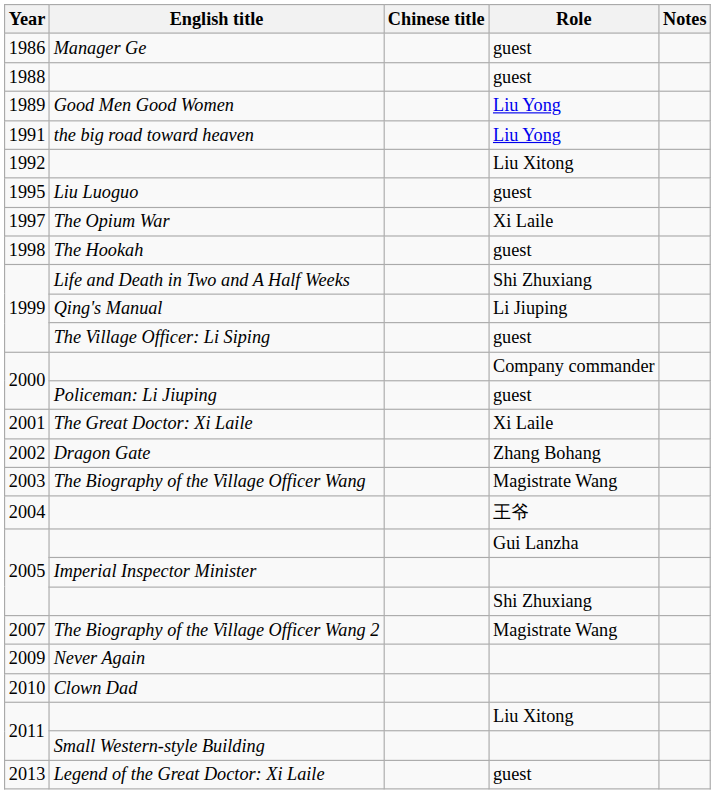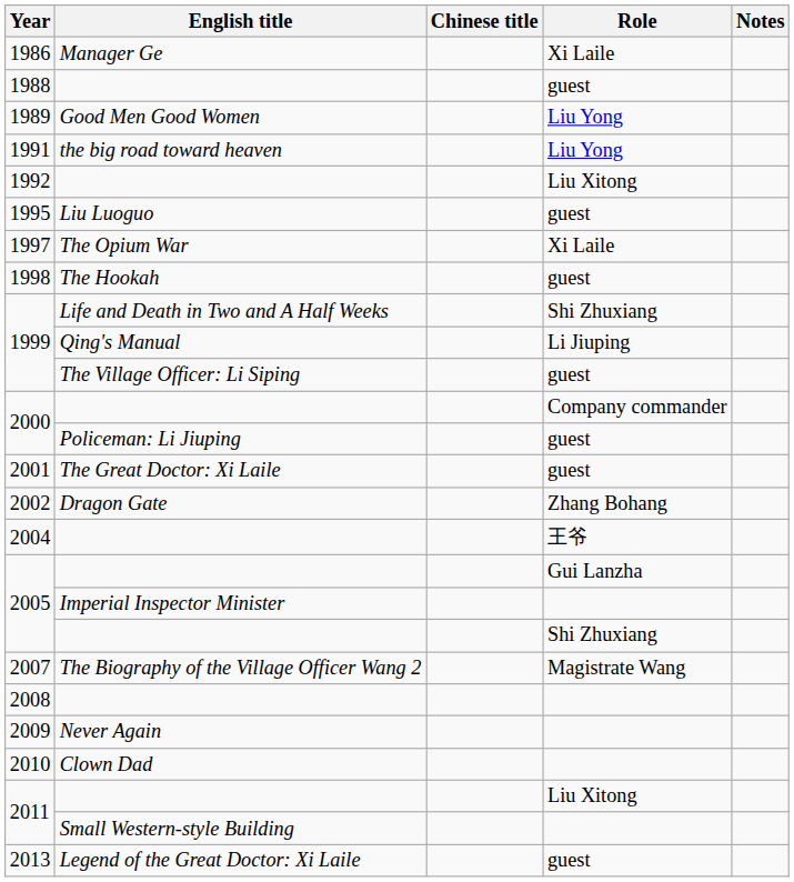 <table class="wikitable">
 <tr>
 <th>Year</th>
 <th>English title</th>
 <th>Chinese title</th>
 <th>Role</th>
 <th>Notes</th>
 </tr>
 <tr>
 <td>1986</td>
 <td><em>Manager Ge</em></td>
 <td></td>
-<td>guest</td>
+<td>Xi Laile</td>
 <td></td>
 </tr>
 <tr>
 <td>1988</td>
 <td></td>
 <td></td>
 <td>guest</td>
 <td></td>
 </tr>
 <tr>
 <td>1989</td>
 <td><em>Good Men Good Women</em></td>
 <td></td>
 <td><a href='#'>Liu Yong</a></td>
 <td></td>
 </tr>
 <tr>
 <td>1991</td>
 <td><em>the big road toward heaven</em></td>
 <td></td>
 <td><a href='#'>Liu Yong</a></td>
 <td></td>
 </tr>
 <tr>
 <td>1992</td>
 <td></td>
 <td></td>
 <td>Liu Xitong</td>
 <td></td>
 </tr>
 <tr>
 <td>1995</td>
 <td><em>Liu Luoguo</em></td>
 <td></td>
 <td>guest</td>
 <td></td>
 </tr>
 <tr>
 <td>1997</td>
 <td><em>The Opium War</em></td>
 <td></td>
 <td>Xi Laile</td>
 <td></td>
 </tr>
 <tr>
 <td>1998</td>
 <td><em>The Hookah</em></td>
 <td></td>
 <td>guest</td>
 <td></td>
 </tr>
 <tr>
 <td rowspan="3">1999</td>
 <td><em>Life and Death in Two and A Half Weeks</em></td>
 <td></td>
 <td>Shi Zhuxiang</td>
 <td></td>
 </tr>
 <tr>
 <td><em>Qing's Manual</em></td>
 <td></td>
 <td>Li Jiuping</td>
 <td></td>
 </tr>
 <tr>
 <td><em>The Village Officer: Li Siping</em></td>
 <td></td>
 <td>guest</td>
 <td></td>
 </tr>
 <tr>
 <td rowspan="2">2000</td>
 <td></td>
 <td></td>
 <td>Company commander</td>
 <td></td>
 </tr>
 <tr>
 <td><em>Policeman: Li Jiuping</em></td>
 <td></td>
 <td>guest</td>
 <td></td>
 </tr>
 <tr>
 <td>2001</td>
 <td><em>The Great Doctor: Xi Laile</em></td>
 <td></td>
-<td>Xi Laile</td>
+<td>guest</td>
 <td></td>
 </tr>
 <tr>
 <td>2002</td>
 <td><em>Dragon Gate</em></td>
 <td></td>
 <td>Zhang Bohang</td>
-<td></td>
-</tr>
-<tr>
-<td>2003</td>
-<td><em>The Biography of the Village Officer Wang</em></td>
-<td></td>
-<td>Magistrate Wang</td>
 <td></td>
 </tr>
 <tr>
 <td>2004</td>
 <td></td>
 <td></td>
 <td>王爷</td>
 <td></td>
 </tr>
 <tr>
 <td rowspan="3">2005</td>
 <td></td>
 <td></td>
 <td>Gui Lanzha</td>
 <td></td>
 </tr>
 <tr>
 <td><em>Imperial Inspector Minister</em></td>
 <td></td>
 <td></td>
 <td></td>
 </tr>
 <tr>
 <td></td>
 <td></td>
 <td>Shi Zhuxiang</td>
 <td></td>
 </tr>
 <tr>
 <td>2007</td>
 <td><em>The Biography of the Village Officer Wang 2</em></td>
 <td></td>
 <td>Magistrate Wang</td>
+<td></td>
+</tr>
+<tr>
+<td>2008</td>
+<td></td>
+<td></td>
+<td></td>
 <td></td>
 </tr>
 <tr>
 <td>2009</td>
 <td><em>Never Again</em></td>
 <td></td>
 <td></td>
 <td></td>
 </tr>
 <tr>
 <td>2010</td>
 <td><em>Clown Dad</em></td>
 <td></td>
 <td></td>
 <td></td>
 </tr>
 <tr>
 <td rowspan="2">2011</td>
 <td></td>
 <td></td>
 <td>Liu Xitong</td>
 <td></td>
 </tr>
 <tr>
 <td><em>Small Western-style Building</em></td>
 <td></td>
 <td></td>
 <td></td>
 </tr>
 <tr>
 <td>2013</td>
 <td><em>Legend of the Great Doctor: Xi Laile</em></td>
 <td></td>
 <td>guest</td>
 <td></td>
 </tr>
 </table>
